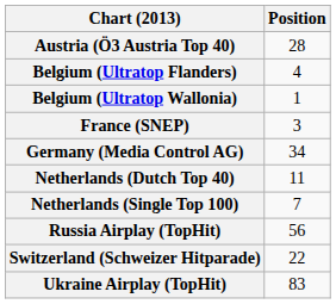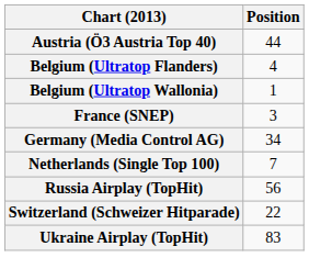 <table class="wikitable sortable plainrowheaders" style="text-align:center;">
 <tr>
 <th scope="col">Chart (2013)</th>
 <th scope="col">Position</th>
 </tr>
 <tr>
 <th scope="row">Austria (Ö3 Austria Top 40)</th>
-<td>28</td>
+<td>44</td>
 </tr>
 <tr>
 <th scope="row">Belgium (<a href='#'>Ultratop</a> Flanders)</th>
 <td>4</td>
 </tr>
 <tr>
 <th scope="row">Belgium (<a href='#'>Ultratop</a> Wallonia)</th>
 <td>1</td>
 </tr>
 <tr>
 <th scope="row">France (SNEP)</th>
 <td>3</td>
 </tr>
 <tr>
 <th scope="row">Germany (Media Control AG)</th>
 <td style="text-align:center;">34</td>
 </tr>
 <tr>
-<th scope="row">Netherlands (Dutch Top 40)</th>
-<td>11</td>
-</tr>
-<tr>
 <th scope="row">Netherlands (Single Top 100)</th>
 <td>7</td>
 </tr>
 <tr>
 <th scope="row">Russia Airplay (TopHit)</th>
 <td style="text-align:center;">56</td>
 </tr>
 <tr>
 <th scope="row">Switzerland (Schweizer Hitparade)</th>
 <td>22</td>
 </tr>
 <tr>
 <th scope="row">Ukraine Airplay (TopHit)</th>
 <td style="text-align:center;">83</td>
 </tr>
 </table>
